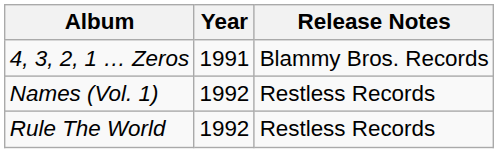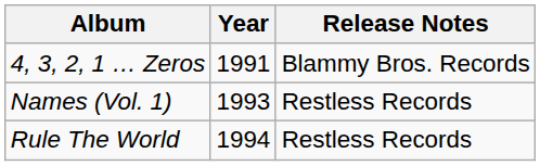 <table class="wikitable sortable">
 <tr>
 <th>Album</th>
 <th>Year</th>
 <th>Release Notes</th>
 </tr>
 <tr>
 <td><em>4, 3, 2, 1 … Zeros</em></td>
 <td>1991</td>
 <td>Blammy Bros. Records</td>
 </tr>
 <tr>
 <td><em>Names (Vol. 1)</em></td>
-<td>1992</td>
+<td>1993</td>
 <td>Restless Records</td>
 </tr>
 <tr>
 <td><em>Rule The World</em></td>
-<td>1992</td>
+<td>1994</td>
 <td>Restless Records</td>
 </tr>
 </table>
